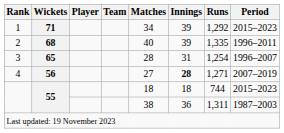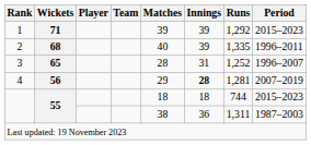 <table class="wikitable plainrowheaders sortable">
 <tr>
 <th scope=col>Rank</th>
 <th scope=col>Wickets</th>
 <th scope=col>Player</th>
 <th scope=col>Team</th>
 <th scope=col>Matches</th>
 <th scope=col>Innings</th>
 <th scope=col>Runs</th>
 <th scope=col>Period</th>
 </tr>
 <tr>
 <td align=center>1</td>
 <th scope=row style=text-align:center;>71</th>
 <td></td>
 <td></td>
-<td align=center>34</td>
+<td align=center>39</td>
 <td align=center>39</td>
 <td align=center>1,292</td>
 <td>2015–2023</td>
 </tr>
 <tr>
 <td align=center>2</td>
 <th scope=row style=text-align:center;>68</th>
 <td></td>
 <td></td>
 <td align=center>40</td>
 <td align=center>39</td>
 <td align=center>1,335</td>
 <td>1996–2011</td>
 </tr>
 <tr>
 <td align=center>3</td>
 <th scope=row style=text-align:center;>65</th>
 <td></td>
 <td></td>
 <td align=center>28</td>
 <td align=center>31</td>
-<td align=center>1,254</td>
+<td align=center>1,252</td>
 <td>1996–2007</td>
 </tr>
 <tr>
 <td align=center>4</td>
 <th scope=row style=text-align:center;>56</th>
 <td></td>
 <td></td>
-<td align=center>27</td>
+<td align=center>29</td>
 <td align=center><strong>28</strong></td>
-<td align=center>1,271</td>
+<td align=center>1,281</td>
 <td>2007–2019</td>
 </tr>
 <tr>
 <td align=center rowspan=2></td>
 <th scope=row style=text-align:center; rowspan=2>55</th>
 <td></td>
 <td></td>
 <td align=center>18</td>
 <td align=center>18</td>
 <td align=center>744</td>
 <td>2015–2023</td>
 </tr>
 <tr>
 <td></td>
 <td></td>
 <td align=center>38</td>
 <td align=center>36</td>
 <td align=center>1,311</td>
 <td>1987–2003</td>
 </tr>
 <tr class=sortbottom>
 <td colspan=8><small>Last updated: 19 November 2023</small></td>
 </tr>
 </table>
